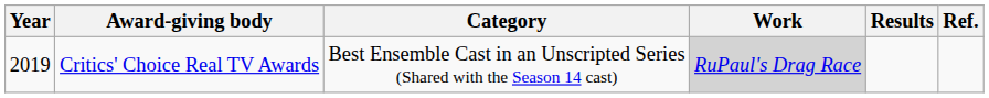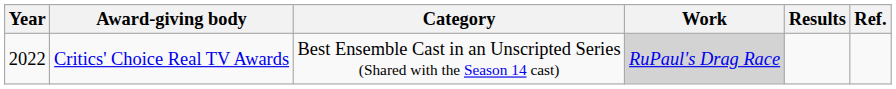 <table class="wikitable sortable" >
 <tr>
 <th>Year</th>
 <th>Award-giving body</th>
 <th>Category</th>
 <th>Work</th>
 <th>Results</th>
 <th>Ref.</th>
 </tr>
 <tr>
-<td style="text-align:center">2019</td>
+<td style="text-align:center">2022</td>
 <td style="text-align:center"><a href='#'>Critics' Choice Real TV Awards</a></td>
 <td style="text-align:center">Best Ensemble Cast in an Unscripted Series<br><small>(Shared with the <a href='#'>Season 14</a> cast)</small></td>
 <td style="background: lightgrey; text-align:center"><a href='#'><em>RuPaul's Drag Race</em></a></td>
 <td></td>
 <td style="text-align:center"></td>
 </tr>
 </table>
